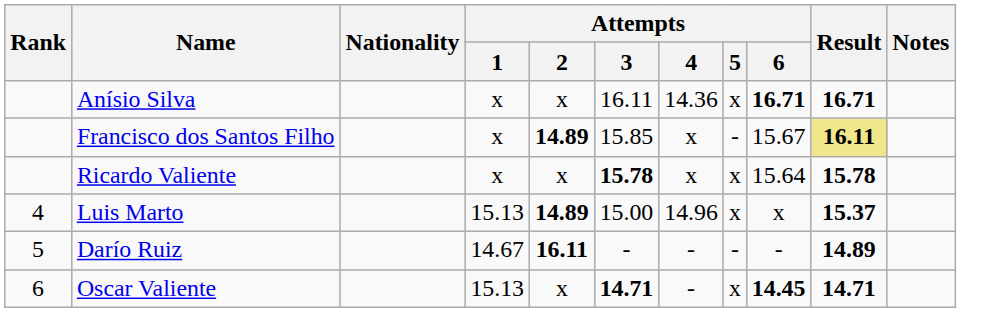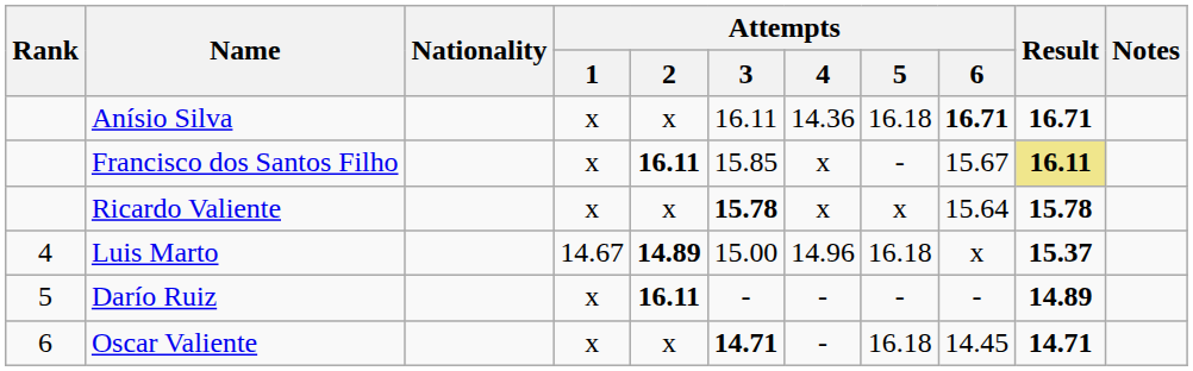 <table class="wikitable sortable" style="text-align:center">
 <tr>
 <th rowspan=2>Rank</th>
 <th rowspan=2>Name</th>
 <th rowspan=2>Nationality</th>
 <th colspan=6>Attempts</th>
 <th rowspan=2>Result</th>
 <th rowspan=2>Notes</th>
 </tr>
 <tr>
 <th>1</th>
 <th>2</th>
 <th>3</th>
 <th>4</th>
 <th>5</th>
 <th>6</th>
 </tr>
 <tr>
 <td align=center></td>
 <td align=left><a href='#'>Anísio Silva</a></td>
 <td align=left></td>
 <td>x</td>
 <td>x</td>
 <td>16.11</td>
 <td>14.36</td>
-<td>x</td>
+<td>16.18</td>
 <td><strong>16.71</strong></td>
 <td><strong>16.71</strong></td>
 <td></td>
 </tr>
 <tr>
 <td align=center></td>
 <td align=left><a href='#'>Francisco dos Santos Filho</a></td>
 <td align=left></td>
 <td>x</td>
-<td><strong>14.89</strong></td>
+<td><strong>16.11</strong></td>
 <td>15.85</td>
 <td>x</td>
 <td>-</td>
 <td>15.67</td>
 <td style="background: khaki;"><strong>16.11</strong></td>
 <td></td>
 </tr>
 <tr>
 <td align=center></td>
 <td align=left><a href='#'>Ricardo Valiente</a></td>
 <td align=left></td>
 <td>x</td>
 <td>x</td>
 <td><strong>15.78</strong></td>
 <td>x</td>
 <td>x</td>
 <td>15.64</td>
 <td><strong>15.78</strong></td>
 <td></td>
 </tr>
 <tr>
 <td align=center>4</td>
 <td align=left><a href='#'>Luis Marto</a></td>
 <td align=left></td>
-<td>15.13</td>
+<td>14.67</td>
 <td><strong>14.89</strong></td>
 <td>15.00</td>
 <td>14.96</td>
-<td>x</td>
+<td>16.18</td>
 <td>x</td>
 <td><strong>15.37</strong></td>
 <td></td>
 </tr>
 <tr>
 <td align=center>5</td>
 <td align=left><a href='#'>Darío Ruiz</a></td>
 <td align=left></td>
-<td>14.67</td>
+<td>x</td>
 <td><strong>16.11</strong></td>
 <td>-</td>
 <td>-</td>
 <td>-</td>
 <td>-</td>
 <td><strong>14.89</strong></td>
 <td></td>
 </tr>
 <tr>
 <td align=center>6</td>
 <td align=left><a href='#'>Oscar Valiente</a></td>
 <td align=left></td>
-<td>15.13</td>
+<td>x</td>
 <td>x</td>
 <td><strong>14.71</strong></td>
 <td>-</td>
-<td>x</td>
-<td><strong>14.45</strong></td>
+<td>16.18</td>
+<td>14.45</td>
 <td><strong>14.71</strong></td>
 <td></td>
 </tr>
 </table>
